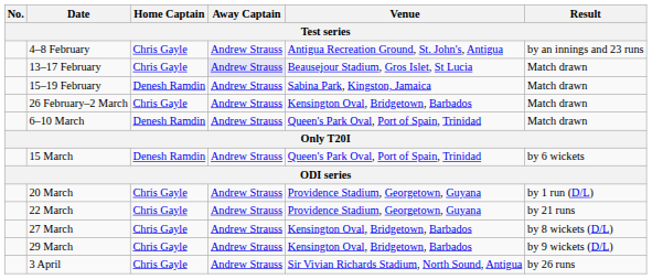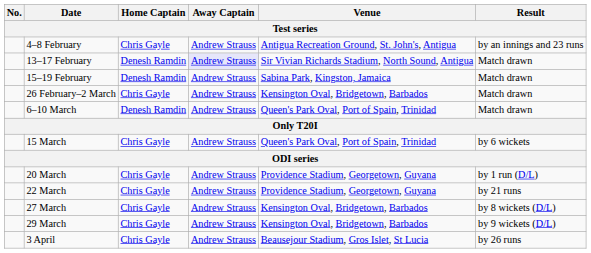 <table class="wikitable">
 <tr>
 <th>No.</th>
 <th>Date</th>
 <th>Home Captain</th>
 <th>Away Captain</th>
 <th>Venue</th>
 <th>Result</th>
 </tr>
 <tr>
 <th colspan="9">Test series</th>
 </tr>
 <tr>
 <td></td>
 <td>4–8 February</td>
 <td><a href='#'>Chris Gayle</a></td>
 <td><a href='#'>Andrew Strauss</a></td>
 <td><a href='#'>Antigua Recreation Ground</a>, <a href='#'>St. John's</a>, <a href='#'>Antigua</a></td>
 <td> by an innings and 23 runs</td>
 </tr>
 <tr>
 <td></td>
 <td>13–17 February</td>
-<td><a href='#'>Chris Gayle</a></td>
+<td><a href='#'>Denesh Ramdin</a></td>
 <td style="background: lavender;"><a href='#'>Andrew Strauss</a></td>
-<td><a href='#'>Beausejour Stadium</a>, <a href='#'>Gros Islet</a>, <a href='#'>St Lucia</a></td>
+<td><a href='#'>Sir Vivian Richards Stadium</a>, <a href='#'>North Sound</a>, <a href='#'>Antigua</a></td>
 <td>Match drawn</td>
 </tr>
 <tr>
 <td></td>
 <td>15–19 February</td>
 <td><a href='#'>Denesh Ramdin</a></td>
 <td><a href='#'>Andrew Strauss</a></td>
 <td><a href='#'>Sabina Park</a>, <a href='#'>Kingston, Jamaica</a></td>
 <td>Match drawn</td>
 </tr>
 <tr>
 <td></td>
 <td>26 February–2 March</td>
 <td><a href='#'>Chris Gayle</a></td>
 <td><a href='#'>Andrew Strauss</a></td>
 <td><a href='#'>Kensington Oval</a>, <a href='#'>Bridgetown</a>, <a href='#'>Barbados</a></td>
 <td>Match drawn</td>
 </tr>
 <tr>
 <td></td>
 <td>6–10 March</td>
 <td><a href='#'>Denesh Ramdin</a></td>
 <td><a href='#'>Andrew Strauss</a></td>
 <td><a href='#'>Queen's Park Oval</a>, <a href='#'>Port of Spain</a>, <a href='#'>Trinidad</a></td>
 <td>Match drawn</td>
 </tr>
 <tr>
 <th colspan="9">Only T20I</th>
 </tr>
 <tr>
 <td></td>
 <td>15 March</td>
-<td><a href='#'>Denesh Ramdin</a></td>
+<td><a href='#'>Chris Gayle</a></td>
 <td><a href='#'>Andrew Strauss</a></td>
 <td><a href='#'>Queen's Park Oval</a>, <a href='#'>Port of Spain</a>, <a href='#'>Trinidad</a></td>
 <td> by 6 wickets</td>
 </tr>
 <tr>
 <th colspan="9">ODI series</th>
 </tr>
 <tr>
 <td></td>
 <td>20 March</td>
 <td><a href='#'>Chris Gayle</a></td>
 <td><a href='#'>Andrew Strauss</a></td>
 <td><a href='#'>Providence Stadium</a>, <a href='#'>Georgetown</a>, <a href='#'>Guyana</a></td>
 <td> by 1 run (<a href='#'>D/L</a>)</td>
 </tr>
 <tr>
 <td></td>
 <td>22 March</td>
 <td><a href='#'>Chris Gayle</a></td>
 <td><a href='#'>Andrew Strauss</a></td>
 <td><a href='#'>Providence Stadium</a>, <a href='#'>Georgetown</a>, <a href='#'>Guyana</a></td>
 <td> by 21 runs</td>
 </tr>
 <tr>
 <td></td>
 <td>27 March</td>
 <td><a href='#'>Chris Gayle</a></td>
 <td><a href='#'>Andrew Strauss</a></td>
 <td><a href='#'>Kensington Oval</a>, <a href='#'>Bridgetown</a>, <a href='#'>Barbados</a></td>
 <td> by 8 wickets (<a href='#'>D/L</a>)</td>
 </tr>
 <tr>
 <td></td>
 <td>29 March</td>
 <td><a href='#'>Chris Gayle</a></td>
 <td><a href='#'>Andrew Strauss</a></td>
 <td><a href='#'>Kensington Oval</a>, <a href='#'>Bridgetown</a>, <a href='#'>Barbados</a></td>
 <td> by 9 wickets (<a href='#'>D/L</a>)</td>
 </tr>
 <tr>
 <td></td>
 <td>3 April</td>
 <td><a href='#'>Chris Gayle</a></td>
 <td><a href='#'>Andrew Strauss</a></td>
-<td><a href='#'>Sir Vivian Richards Stadium</a>, <a href='#'>North Sound</a>, <a href='#'>Antigua</a></td>
+<td><a href='#'>Beausejour Stadium</a>, <a href='#'>Gros Islet</a>, <a href='#'>St Lucia</a></td>
 <td> by 26 runs</td>
 </tr>
 </table>
